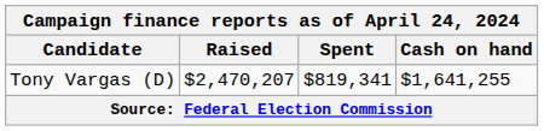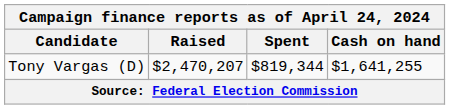 <table class="wikitable sortable">
 <tr>
 <th colspan=4>Campaign finance reports as of April 24, 2024</th>
 </tr>
 <tr style="text-align:center;">
 <th>Candidate</th>
 <th>Raised</th>
 <th>Spent</th>
 <th>Cash on hand</th>
 </tr>
 <tr>
 <td>Tony Vargas (D)</td>
 <td>$2,470,207</td>
-<td>$819,341</td>
+<td>$819,344</td>
 <td>$1,641,255</td>
 </tr>
 <tr>
 <th colspan="4"><small>Source: <a href='#'>Federal Election Commission</a></small></th>
 </tr>
 </table>
